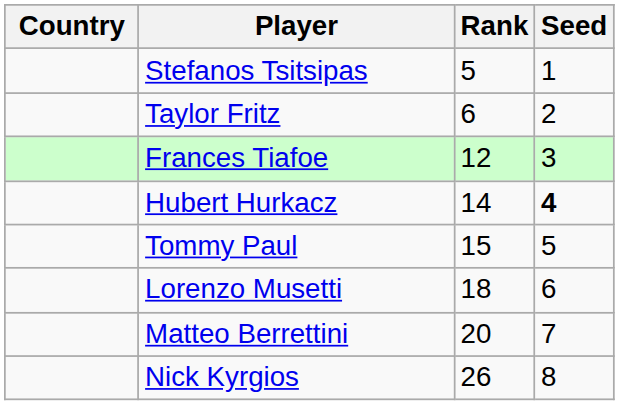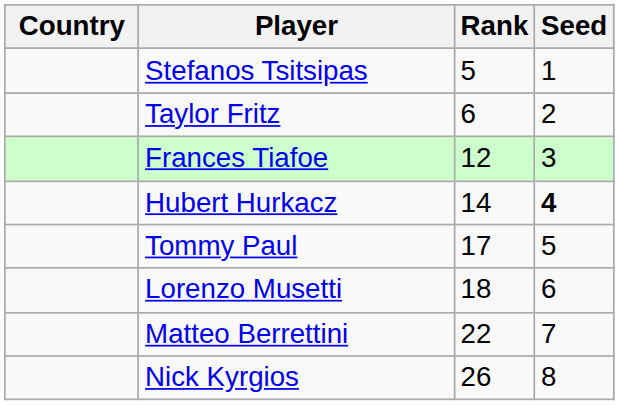 <table class=wikitable>
 <tr>
 <th width="70">Country</th>
 <th width="175">Player</th>
 <th>Rank</th>
 <th>Seed</th>
 </tr>
 <tr>
 <td></td>
 <td><a href='#'>Stefanos Tsitsipas</a></td>
 <td>5</td>
 <td>1</td>
 </tr>
 <tr>
 <td></td>
 <td><a href='#'>Taylor Fritz</a></td>
 <td>6</td>
 <td>2</td>
 </tr>
 <tr bgcolor=#cfc>
 <td></td>
 <td><a href='#'>Frances Tiafoe</a></td>
 <td>12</td>
 <td>3</td>
 </tr>
 <tr>
 <td></td>
 <td><a href='#'>Hubert Hurkacz</a></td>
 <td>14</td>
 <td><strong>4</strong></td>
 </tr>
 <tr>
 <td></td>
 <td><a href='#'>Tommy Paul</a></td>
-<td>15</td>
+<td>17</td>
 <td>5</td>
 </tr>
 <tr>
 <td></td>
 <td><a href='#'>Lorenzo Musetti</a></td>
 <td>18</td>
 <td>6</td>
 </tr>
 <tr>
 <td></td>
 <td><a href='#'>Matteo Berrettini</a></td>
-<td>20</td>
+<td>22</td>
 <td>7</td>
 </tr>
 <tr>
 <td></td>
 <td><a href='#'>Nick Kyrgios</a></td>
 <td>26</td>
 <td>8</td>
 </tr>
 </table>
